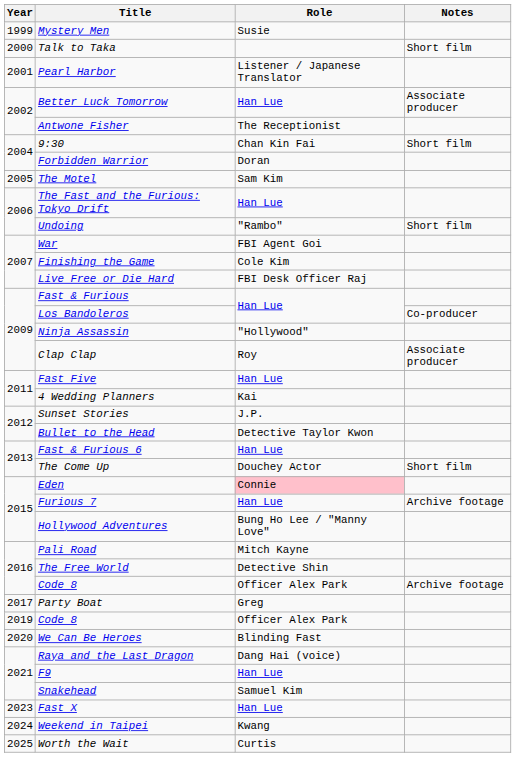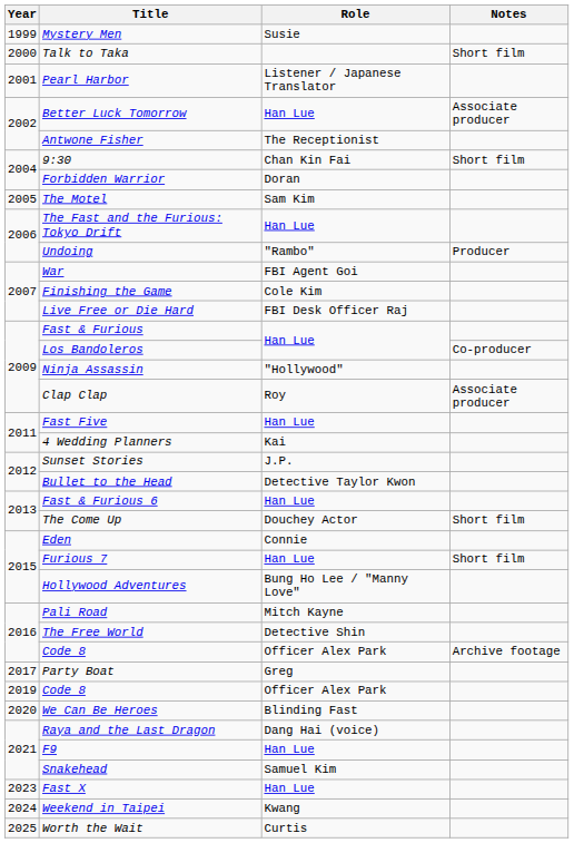 <table class="wikitable sortable">
 <tr>
 <th>Year</th>
 <th>Title</th>
 <th>Role</th>
 <th class="unsortable">Notes</th>
 </tr>
 <tr>
 <td>1999</td>
 <td><em><a href='#'>Mystery Men</a></em></td>
 <td>Susie</td>
 <td></td>
 </tr>
 <tr>
 <td>2000</td>
 <td><em>Talk to Taka</em></td>
 <td></td>
 <td>Short film</td>
 </tr>
 <tr>
 <td>2001</td>
 <td><em><a href='#'>Pearl Harbor</a></em></td>
 <td>Listener / Japanese Translator</td>
 <td></td>
 </tr>
 <tr>
 <td rowspan=2>2002</td>
 <td><em><a href='#'>Better Luck Tomorrow</a></em></td>
 <td><a href='#'>Han Lue</a></td>
 <td>Associate producer</td>
 </tr>
 <tr>
 <td><em><a href='#'>Antwone Fisher</a></em></td>
 <td>The Receptionist</td>
 <td></td>
 </tr>
 <tr>
 <td rowspan=2>2004</td>
 <td><em>9:30</em></td>
 <td>Chan Kin Fai</td>
 <td>Short film</td>
 </tr>
 <tr>
 <td><em><a href='#'>Forbidden Warrior</a></em></td>
 <td>Doran</td>
 <td></td>
 </tr>
 <tr>
 <td>2005</td>
 <td><em><a href='#'>The Motel</a></em></td>
 <td>Sam Kim</td>
 <td></td>
 </tr>
 <tr>
 <td rowspan=2>2006</td>
 <td><em><a href='#'>The Fast and the Furious: Tokyo Drift</a></em></td>
 <td><a href='#'>Han Lue</a></td>
 <td></td>
 </tr>
 <tr>
 <td><em><a href='#'>Undoing</a></em></td>
 <td>"Rambo"</td>
-<td>Short film</td>
+<td>Producer</td>
 </tr>
 <tr>
 <td rowspan=3>2007</td>
 <td><em><a href='#'>War</a></em></td>
 <td>FBI Agent Goi</td>
 <td></td>
 </tr>
 <tr>
 <td><em><a href='#'>Finishing the Game</a></em></td>
 <td>Cole Kim</td>
 <td></td>
 </tr>
 <tr>
 <td><em><a href='#'>Live Free or Die Hard</a></em></td>
 <td>FBI Desk Officer Raj</td>
 <td></td>
 </tr>
 <tr>
 <td rowspan=4>2009</td>
 <td><em><a href='#'>Fast & Furious</a></em></td>
 <td rowspan="2"><a href='#'>Han Lue</a></td>
 <td></td>
 </tr>
 <tr>
 <td><em><a href='#'>Los Bandoleros</a></em></td>
 <td>Co-producer</td>
 </tr>
 <tr>
 <td><em><a href='#'>Ninja Assassin</a></em></td>
 <td>"Hollywood"</td>
 <td></td>
 </tr>
 <tr>
 <td><em>Clap Clap</em></td>
 <td>Roy</td>
 <td>Associate producer</td>
 </tr>
 <tr>
 <td rowspan=2>2011</td>
 <td><em><a href='#'>Fast Five</a></em></td>
 <td><a href='#'>Han Lue</a></td>
 <td></td>
 </tr>
 <tr>
 <td><em>4 Wedding Planners</em></td>
 <td>Kai</td>
 <td></td>
 </tr>
 <tr>
 <td rowspan=2>2012</td>
 <td><em>Sunset Stories</em></td>
 <td>J.P.</td>
 <td></td>
 </tr>
 <tr>
 <td><em><a href='#'>Bullet to the Head</a></em></td>
 <td>Detective Taylor Kwon</td>
 <td></td>
 </tr>
 <tr>
 <td rowspan=2>2013</td>
 <td><em><a href='#'>Fast & Furious 6</a></em></td>
 <td><a href='#'>Han Lue</a></td>
 <td></td>
 </tr>
 <tr>
 <td><em>The Come Up</em></td>
 <td>Douchey Actor</td>
 <td>Short film</td>
 </tr>
 <tr>
 <td rowspan=3>2015</td>
 <td><em><a href='#'>Eden</a></em></td>
-<td style="background: pink;">Connie</td>
+<td>Connie</td>
 <td></td>
 </tr>
 <tr>
 <td><em><a href='#'>Furious 7</a></em></td>
 <td><a href='#'>Han Lue</a></td>
-<td>Archive footage</td>
+<td>Short film</td>
 </tr>
 <tr>
 <td><em><a href='#'>Hollywood Adventures</a></em></td>
 <td>Bung Ho Lee / "Manny Love"</td>
 <td></td>
 </tr>
 <tr>
 <td rowspan=3>2016</td>
 <td><em><a href='#'>Pali Road</a></em></td>
 <td>Mitch Kayne</td>
 <td></td>
 </tr>
 <tr>
 <td><em><a href='#'>The Free World</a></em></td>
 <td>Detective Shin</td>
 <td></td>
 </tr>
 <tr>
 <td><em><a href='#'>Code 8</a></em></td>
 <td>Officer Alex Park</td>
 <td>Archive footage</td>
 </tr>
 <tr>
 <td>2017</td>
 <td><em>Party Boat</em></td>
 <td>Greg</td>
 <td></td>
 </tr>
 <tr>
 <td>2019</td>
 <td><em><a href='#'>Code 8</a></em></td>
 <td>Officer Alex Park</td>
 <td></td>
 </tr>
 <tr>
 <td>2020</td>
 <td><em><a href='#'>We Can Be Heroes</a></em></td>
 <td>Blinding Fast</td>
 <td></td>
 </tr>
 <tr>
 <td rowspan=3>2021</td>
 <td><em><a href='#'>Raya and the Last Dragon</a></em></td>
 <td>Dang Hai (voice)</td>
 <td></td>
 </tr>
 <tr>
 <td><em><a href='#'>F9</a></em></td>
 <td><a href='#'>Han Lue</a></td>
 <td></td>
 </tr>
 <tr>
 <td><em><a href='#'>Snakehead</a></em></td>
 <td>Samuel Kim</td>
 <td></td>
 </tr>
 <tr>
 <td>2023</td>
 <td><em><a href='#'>Fast X</a></em></td>
 <td><a href='#'>Han Lue</a></td>
 <td></td>
 </tr>
 <tr>
 <td>2024</td>
 <td><em><a href='#'>Weekend in Taipei</a></em></td>
 <td>Kwang</td>
 <td></td>
 </tr>
 <tr>
 <td>2025</td>
 <td><em>Worth the Wait</em></td>
 <td>Curtis</td>
 <td></td>
 </tr>
 </table>
